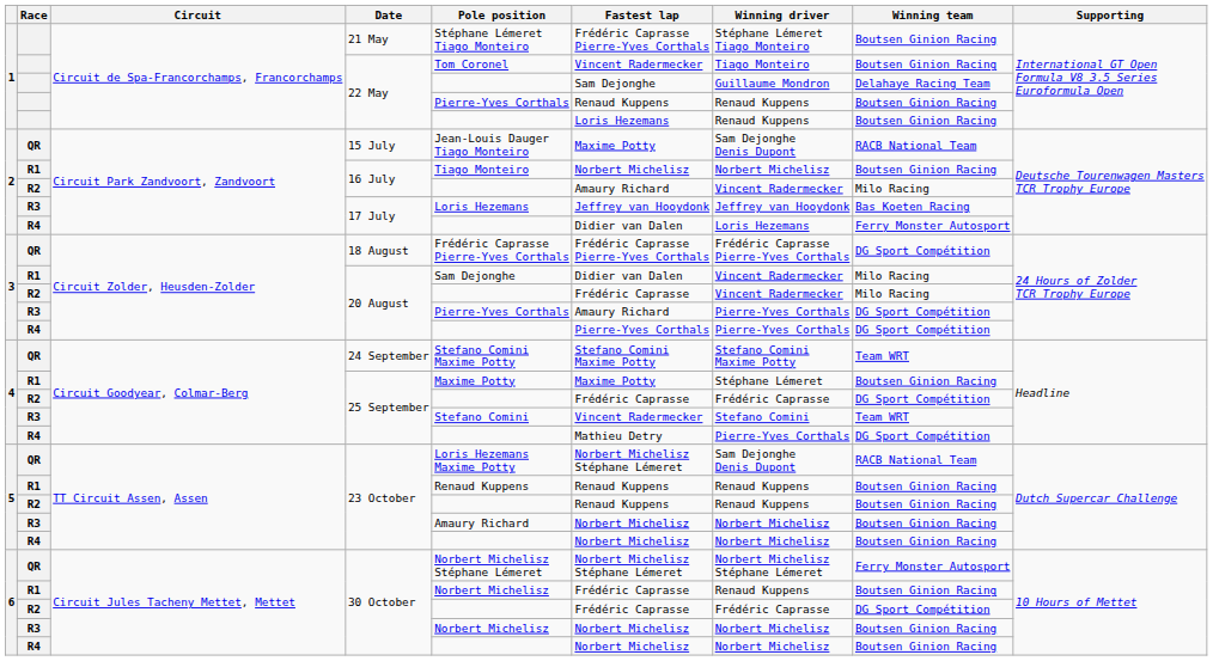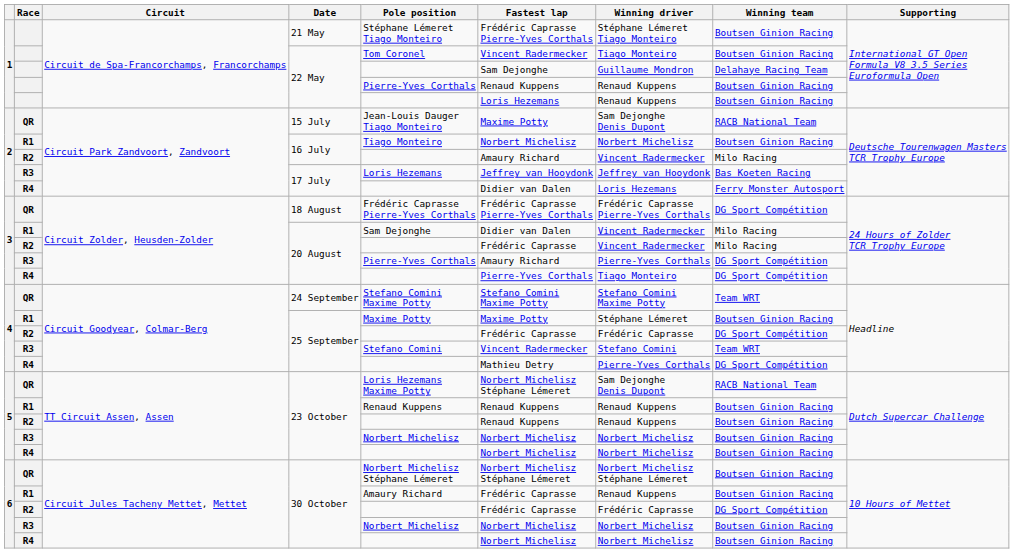 <table class="wikitable" style="font-size: 80%;">
 <tr>
 <th></th>
 <th>Race</th>
 <th>Circuit</th>
 <th>Date</th>
 <th>Pole position</th>
 <th>Fastest lap</th>
 <th>Winning driver</th>
 <th>Winning team</th>
 <th>Supporting</th>
 </tr>
 <tr>
 <th rowspan=5>1</th>
 <th></th>
 <td rowspan=5> <a href='#'>Circuit de Spa-Francorchamps</a>, <a href='#'>Francorchamps</a></td>
 <td>21 May</td>
 <td> Stéphane Lémeret<br> <a href='#'>Tiago Monteiro</a></td>
 <td> Frédéric Caprasse<br> <a href='#'>Pierre-Yves Corthals</a></td>
 <td> Stéphane Lémeret<br> <a href='#'>Tiago Monteiro</a></td>
 <td> <a href='#'>Boutsen Ginion Racing</a></td>
 <td rowspan=5><em><a href='#'>International GT Open</a></em><br><em><a href='#'>Formula V8 3.5 Series</a></em><br><em><a href='#'>Euroformula Open</a></em></td>
 </tr>
 <tr>
 <th></th>
 <td rowspan=4>22 May</td>
 <td> <a href='#'>Tom Coronel</a></td>
 <td> <a href='#'>Vincent Radermecker</a></td>
 <td> <a href='#'>Tiago Monteiro</a></td>
 <td> <a href='#'>Boutsen Ginion Racing</a></td>
 </tr>
 <tr>
 <th></th>
 <td></td>
 <td> Sam Dejonghe</td>
 <td> <a href='#'>Guillaume Mondron</a></td>
 <td> <a href='#'>Delahaye Racing Team</a></td>
 </tr>
 <tr>
 <th></th>
 <td> <a href='#'>Pierre-Yves Corthals</a></td>
 <td> Renaud Kuppens</td>
 <td> Renaud Kuppens</td>
 <td> <a href='#'>Boutsen Ginion Racing</a></td>
 </tr>
 <tr>
 <th></th>
 <td></td>
 <td> <a href='#'>Loris Hezemans</a></td>
 <td> Renaud Kuppens</td>
 <td> <a href='#'>Boutsen Ginion Racing</a></td>
 </tr>
 <tr>
 <th rowspan=5>2</th>
 <th>QR</th>
 <td rowspan=5> <a href='#'>Circuit Park Zandvoort</a>, <a href='#'>Zandvoort</a></td>
 <td>15 July</td>
 <td> Jean-Louis Dauger<br> <a href='#'>Tiago Monteiro</a></td>
 <td> <a href='#'>Maxime Potty</a></td>
 <td> Sam Dejonghe<br> <a href='#'>Denis Dupont</a></td>
 <td> <a href='#'>RACB National Team</a></td>
 <td rowspan=5><em><a href='#'>Deutsche Tourenwagen Masters</a></em><br><em><a href='#'>TCR Trophy Europe</a></em></td>
 </tr>
 <tr>
 <th>R1</th>
 <td rowspan=2>16 July</td>
 <td> <a href='#'>Tiago Monteiro</a></td>
 <td> <a href='#'>Norbert Michelisz</a></td>
 <td> <a href='#'>Norbert Michelisz</a></td>
 <td> <a href='#'>Boutsen Ginion Racing</a></td>
 </tr>
 <tr>
 <th>R2</th>
 <td></td>
 <td> Amaury Richard</td>
 <td> <a href='#'>Vincent Radermecker</a></td>
 <td> Milo Racing</td>
 </tr>
 <tr>
 <th>R3</th>
 <td rowspan=2>17 July</td>
 <td> <a href='#'>Loris Hezemans</a></td>
 <td> <a href='#'>Jeffrey van Hooydonk</a></td>
 <td> <a href='#'>Jeffrey van Hooydonk</a></td>
 <td> <a href='#'>Bas Koeten Racing</a></td>
 </tr>
 <tr>
 <th>R4</th>
 <td></td>
 <td> Didier van Dalen</td>
 <td> <a href='#'>Loris Hezemans</a></td>
 <td> <a href='#'>Ferry Monster Autosport</a></td>
 </tr>
 <tr>
 <th rowspan=5>3</th>
 <th>QR</th>
 <td rowspan=5> <a href='#'>Circuit Zolder</a>, <a href='#'>Heusden-Zolder</a></td>
 <td>18 August</td>
 <td> Frédéric Caprasse<br> <a href='#'>Pierre-Yves Corthals</a></td>
 <td> Frédéric Caprasse<br> <a href='#'>Pierre-Yves Corthals</a></td>
 <td> Frédéric Caprasse<br> <a href='#'>Pierre-Yves Corthals</a></td>
 <td> <a href='#'>DG Sport Compétition</a></td>
 <td rowspan=5><em><a href='#'>24 Hours of Zolder</a></em><br><em><a href='#'>TCR Trophy Europe</a></em></td>
 </tr>
 <tr>
 <th>R1</th>
 <td rowspan=4>20 August</td>
 <td> Sam Dejonghe</td>
 <td> Didier van Dalen</td>
 <td> <a href='#'>Vincent Radermecker</a></td>
 <td> Milo Racing</td>
 </tr>
 <tr>
 <th>R2</th>
 <td></td>
 <td> Frédéric Caprasse</td>
 <td> <a href='#'>Vincent Radermecker</a></td>
 <td> Milo Racing</td>
 </tr>
 <tr>
 <th>R3</th>
 <td> <a href='#'>Pierre-Yves Corthals</a></td>
 <td> Amaury Richard</td>
 <td> <a href='#'>Pierre-Yves Corthals</a></td>
 <td> <a href='#'>DG Sport Compétition</a></td>
 </tr>
 <tr>
 <th>R4</th>
 <td></td>
 <td> <a href='#'>Pierre-Yves Corthals</a></td>
-<td> <a href='#'>Pierre-Yves Corthals</a></td>
+<td> <a href='#'>Tiago Monteiro</a></td>
 <td> <a href='#'>DG Sport Compétition</a></td>
 </tr>
 <tr>
 <th rowspan=5>4</th>
 <th>QR</th>
 <td rowspan=5> <a href='#'>Circuit Goodyear</a>, <a href='#'>Colmar-Berg</a></td>
 <td>24 September</td>
 <td> <a href='#'>Stefano Comini</a><br> <a href='#'>Maxime Potty</a></td>
 <td> <a href='#'>Stefano Comini</a><br> <a href='#'>Maxime Potty</a></td>
 <td> <a href='#'>Stefano Comini</a><br> <a href='#'>Maxime Potty</a></td>
 <td> <a href='#'>Team WRT</a></td>
 <td rowspan=5><em>Headline</em></td>
 </tr>
 <tr>
 <th>R1</th>
 <td rowspan=4>25 September</td>
 <td> <a href='#'>Maxime Potty</a></td>
 <td> <a href='#'>Maxime Potty</a></td>
 <td> Stéphane Lémeret</td>
 <td> <a href='#'>Boutsen Ginion Racing</a></td>
 </tr>
 <tr>
 <th>R2</th>
 <td></td>
 <td> Frédéric Caprasse</td>
 <td> Frédéric Caprasse</td>
 <td> <a href='#'>DG Sport Compétition</a></td>
 </tr>
 <tr>
 <th>R3</th>
 <td> <a href='#'>Stefano Comini</a></td>
 <td> <a href='#'>Vincent Radermecker</a></td>
 <td> <a href='#'>Stefano Comini</a></td>
 <td> <a href='#'>Team WRT</a></td>
 </tr>
 <tr>
 <th>R4</th>
 <td></td>
 <td> Mathieu Detry</td>
 <td> <a href='#'>Pierre-Yves Corthals</a></td>
 <td> <a href='#'>DG Sport Compétition</a></td>
 </tr>
 <tr>
 <th rowspan=5>5</th>
 <th>QR</th>
 <td rowspan=5> <a href='#'>TT Circuit Assen</a>, <a href='#'>Assen</a></td>
 <td rowspan=5>23 October</td>
 <td> <a href='#'>Loris Hezemans</a><br> <a href='#'>Maxime Potty</a></td>
 <td> <a href='#'>Norbert Michelisz</a><br> Stéphane Lémeret</td>
 <td> Sam Dejonghe<br> <a href='#'>Denis Dupont</a></td>
 <td> <a href='#'>RACB National Team</a></td>
 <td rowspan=5><em><a href='#'>Dutch Supercar Challenge</a></em></td>
 </tr>
 <tr>
 <th>R1</th>
 <td> Renaud Kuppens</td>
 <td> Renaud Kuppens</td>
 <td> Renaud Kuppens</td>
 <td> <a href='#'>Boutsen Ginion Racing</a></td>
 </tr>
 <tr>
 <th>R2</th>
 <td></td>
 <td> Renaud Kuppens</td>
 <td> Renaud Kuppens</td>
 <td> <a href='#'>Boutsen Ginion Racing</a></td>
 </tr>
 <tr>
 <th>R3</th>
-<td> Amaury Richard</td>
+<td> <a href='#'>Norbert Michelisz</a></td>
 <td> <a href='#'>Norbert Michelisz</a></td>
 <td> <a href='#'>Norbert Michelisz</a></td>
 <td> <a href='#'>Boutsen Ginion Racing</a></td>
 </tr>
 <tr>
 <th>R4</th>
 <td></td>
 <td> <a href='#'>Norbert Michelisz</a></td>
 <td> <a href='#'>Norbert Michelisz</a></td>
 <td> <a href='#'>Boutsen Ginion Racing</a></td>
 </tr>
 <tr>
 <th rowspan=5>6</th>
 <th>QR</th>
 <td rowspan=5> <a href='#'>Circuit Jules Tacheny Mettet</a>, <a href='#'>Mettet</a></td>
 <td rowspan=5>30 October</td>
 <td> <a href='#'>Norbert Michelisz</a><br> Stéphane Lémeret</td>
 <td> <a href='#'>Norbert Michelisz</a><br> Stéphane Lémeret</td>
 <td> <a href='#'>Norbert Michelisz</a><br> Stéphane Lémeret</td>
-<td> <a href='#'>Ferry Monster Autosport</a></td>
+<td> <a href='#'>Boutsen Ginion Racing</a></td>
 <td rowspan=5><em><a href='#'>10 Hours of Mettet</a></em></td>
 </tr>
 <tr>
 <th>R1</th>
-<td> <a href='#'>Norbert Michelisz</a></td>
+<td> Amaury Richard</td>
 <td> Frédéric Caprasse</td>
 <td> Renaud Kuppens</td>
 <td> <a href='#'>Boutsen Ginion Racing</a></td>
 </tr>
 <tr>
 <th>R2</th>
 <td></td>
 <td> Frédéric Caprasse</td>
 <td> Frédéric Caprasse</td>
 <td> <a href='#'>DG Sport Compétition</a></td>
 </tr>
 <tr>
 <th>R3</th>
 <td> <a href='#'>Norbert Michelisz</a></td>
 <td> <a href='#'>Norbert Michelisz</a></td>
 <td> <a href='#'>Norbert Michelisz</a></td>
 <td> <a href='#'>Boutsen Ginion Racing</a></td>
 </tr>
 <tr>
 <th>R4</th>
 <td></td>
 <td> <a href='#'>Norbert Michelisz</a></td>
 <td> <a href='#'>Norbert Michelisz</a></td>
 <td> <a href='#'>Boutsen Ginion Racing</a></td>
 </tr>
 </table>
